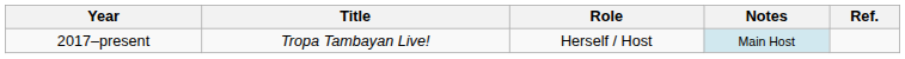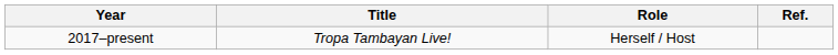 <table class="wikitable" style="text-align:center" width=75%>
 <tr>
 <th>Year</th>
 <th>Title</th>
 <th>Role</th>
-<th>Notes</th>
 <th>Ref.</th>
 </tr>
 <tr>
 <td>2017–present</td>
 <td><em>Tropa Tambayan Live!</em></td>
 <td>Herself / Host</td>
-<td bgcolor="#D1E8EF"><small>Main Host</small></td>
 <td></td>
 </tr>
 </table>
